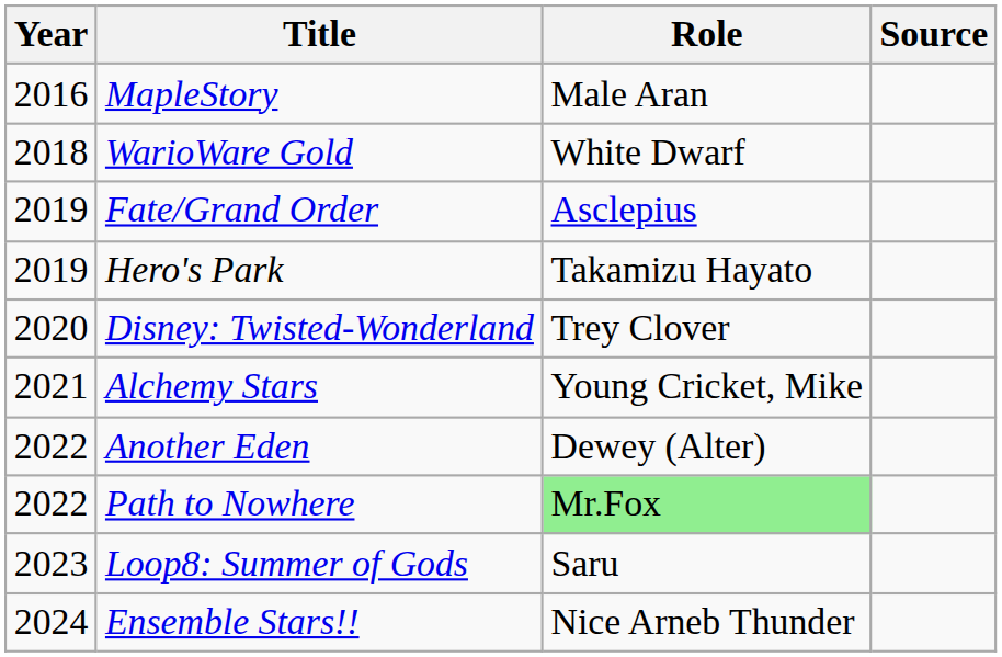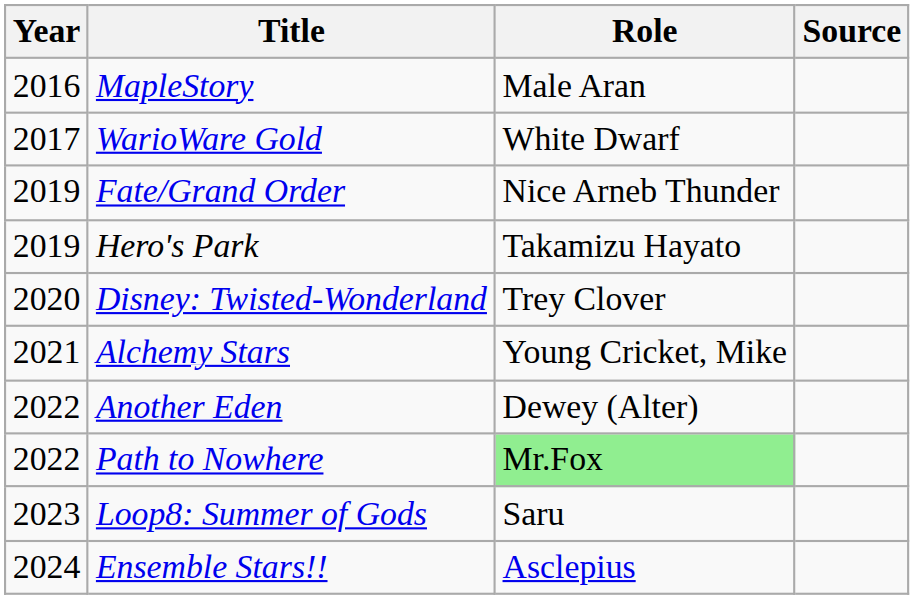 <table class="wikitable sortable plainrowheaders">
 <tr>
 <th>Year</th>
 <th>Title</th>
 <th>Role</th>
 <th class="unsortable">Source</th>
 </tr>
 <tr>
 <td>2016</td>
 <td><em><a href='#'>MapleStory</a></em></td>
 <td>Male Aran</td>
 <td></td>
 </tr>
 <tr>
-<td>2018</td>
+<td>2017</td>
 <td><em><a href='#'>WarioWare Gold</a></em></td>
 <td>White Dwarf</td>
 <td></td>
 </tr>
 <tr>
 <td>2019</td>
 <td><em><a href='#'>Fate/Grand Order</a></em></td>
-<td><a href='#'>Asclepius</a></td>
+<td>Nice Arneb Thunder</td>
 <td></td>
 </tr>
 <tr>
 <td>2019</td>
 <td><em>Hero's Park</em></td>
 <td>Takamizu Hayato</td>
 <td></td>
 </tr>
 <tr>
 <td>2020</td>
 <td><em><a href='#'>Disney: Twisted-Wonderland</a></em></td>
 <td>Trey Clover</td>
 <td></td>
 </tr>
 <tr>
 <td>2021</td>
 <td><em><a href='#'>Alchemy Stars</a></em></td>
 <td>Young Cricket, Mike</td>
 <td></td>
 </tr>
 <tr>
 <td>2022</td>
 <td><em><a href='#'>Another Eden</a></em></td>
 <td>Dewey (Alter)</td>
 <td></td>
 </tr>
 <tr>
 <td>2022</td>
 <td><em><a href='#'>Path to Nowhere</a></em></td>
 <td style="background: lightgreen;">Mr.Fox</td>
 <td></td>
 </tr>
 <tr>
 <td>2023</td>
 <td><em><a href='#'>Loop8: Summer of Gods</a></em></td>
 <td>Saru</td>
 <td></td>
 </tr>
 <tr>
 <td>2024</td>
 <td><em><a href='#'>Ensemble Stars!!</a></em></td>
-<td>Nice Arneb Thunder</td>
+<td><a href='#'>Asclepius</a></td>
 <td></td>
 </tr>
 </table>
